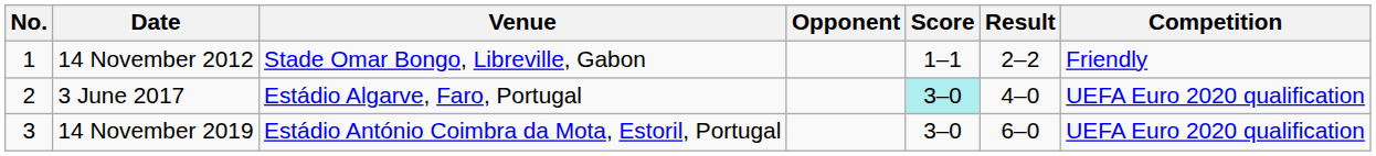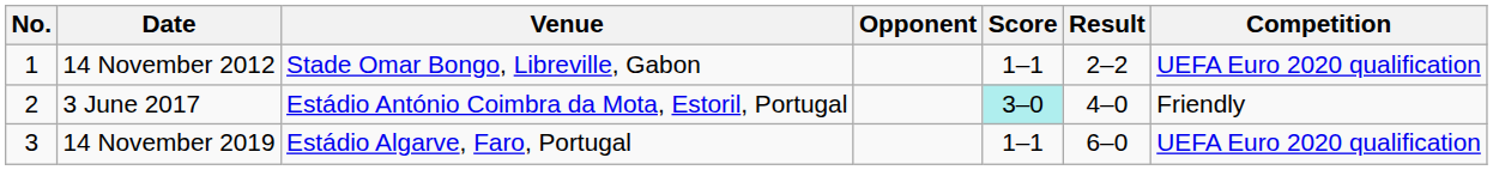 <table class="wikitable sortable">
 <tr>
 <th scope="col">No.</th>
 <th scope="col">Date</th>
 <th scope="col">Venue</th>
 <th scope="col">Opponent</th>
 <th scope="col">Score</th>
 <th scope="col">Result</th>
 <th scope="col">Competition</th>
 </tr>
 <tr>
 <td style="text-align:center;">1</td>
 <td>14 November 2012</td>
 <td><a href='#'>Stade Omar Bongo</a>, <a href='#'>Libreville</a>, Gabon</td>
 <td></td>
 <td style="text-align:center;">1–1</td>
 <td style="text-align:center;">2–2</td>
-<td><a href='#'>Friendly</a></td>
+<td><a href='#'>UEFA Euro 2020 qualification</a></td>
 </tr>
 <tr>
 <td style="text-align:center;">2</td>
 <td>3 June 2017</td>
-<td><a href='#'>Estádio Algarve</a>, <a href='#'>Faro</a>, Portugal</td>
+<td><a href='#'>Estádio António Coimbra da Mota</a>, <a href='#'>Estoril</a>, Portugal</td>
 <td></td>
 <td style="background: paleturquoise; text-align:center;">3–0</td>
 <td style="text-align:center;">4–0</td>
-<td><a href='#'>UEFA Euro 2020 qualification</a></td>
+<td>Friendly</td>
 </tr>
 <tr>
 <td style="text-align:center;">3</td>
 <td>14 November 2019</td>
-<td><a href='#'>Estádio António Coimbra da Mota</a>, <a href='#'>Estoril</a>, Portugal</td>
+<td><a href='#'>Estádio Algarve</a>, <a href='#'>Faro</a>, Portugal</td>
 <td></td>
-<td style="text-align:center;">3–0</td>
+<td style="text-align:center;">1–1</td>
 <td style="text-align:center;">6–0</td>
 <td><a href='#'>UEFA Euro 2020 qualification</a></td>
 </tr>
 </table>
